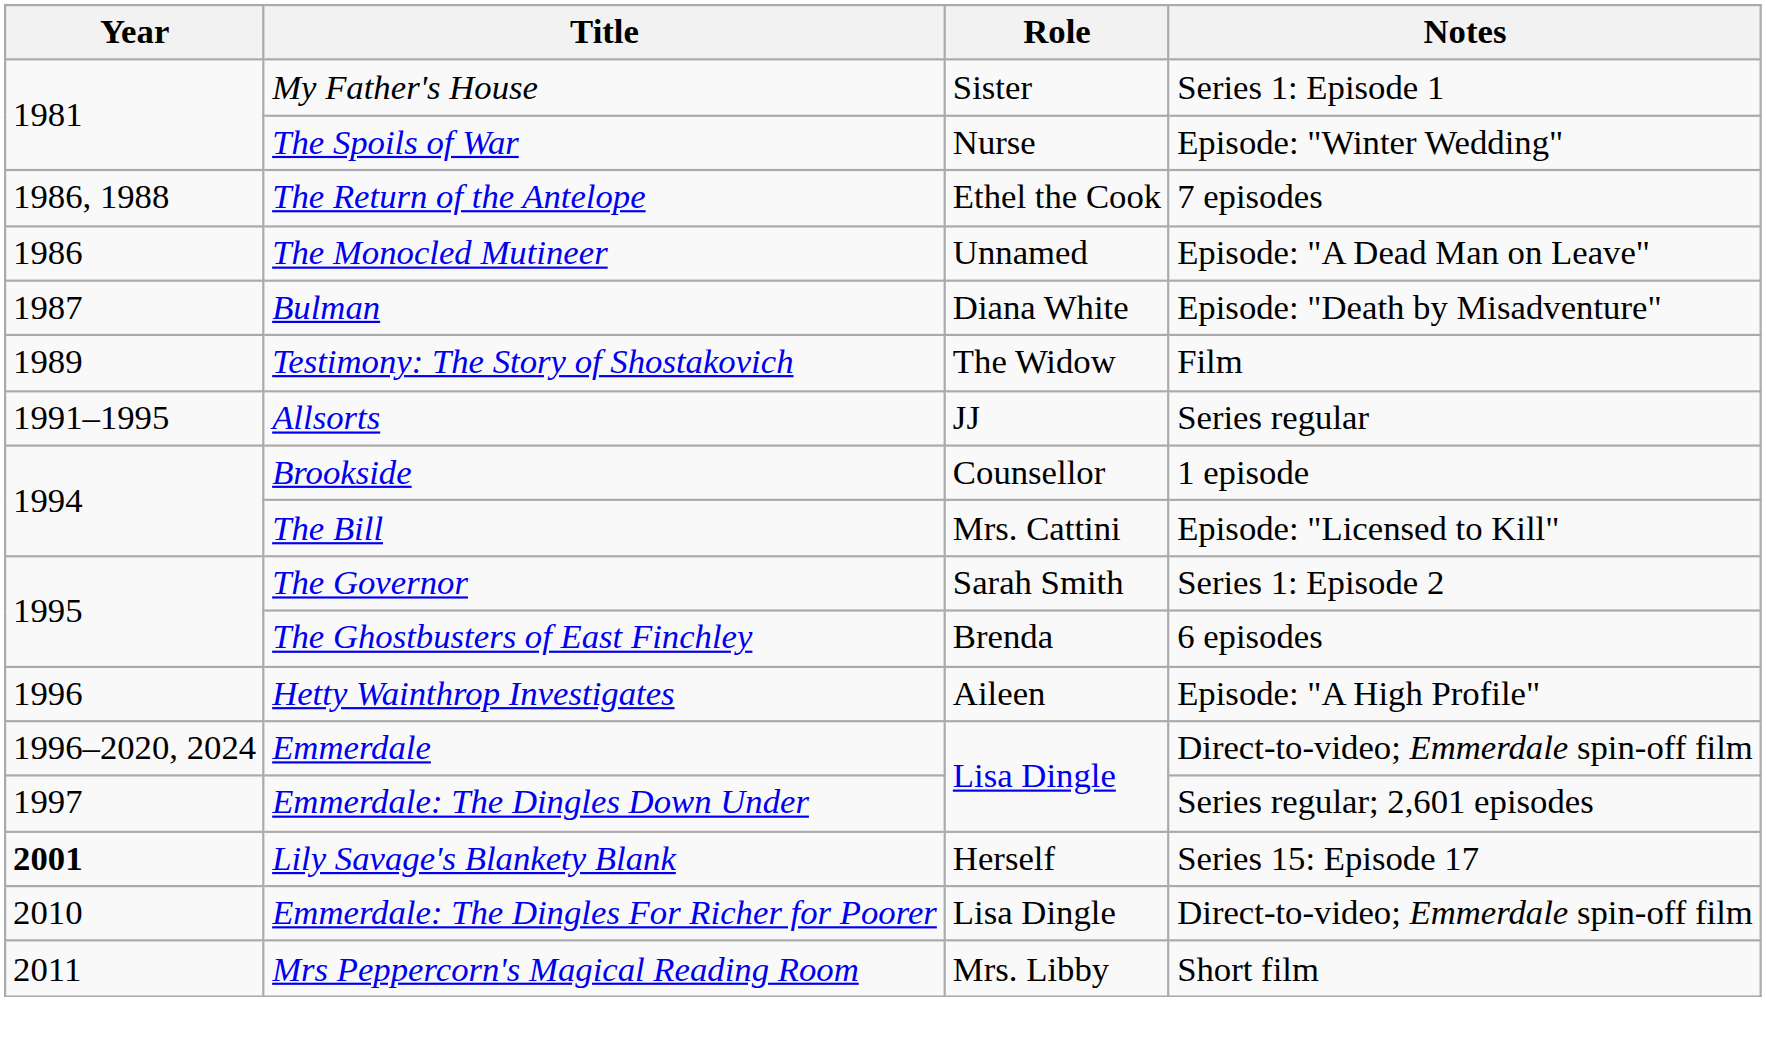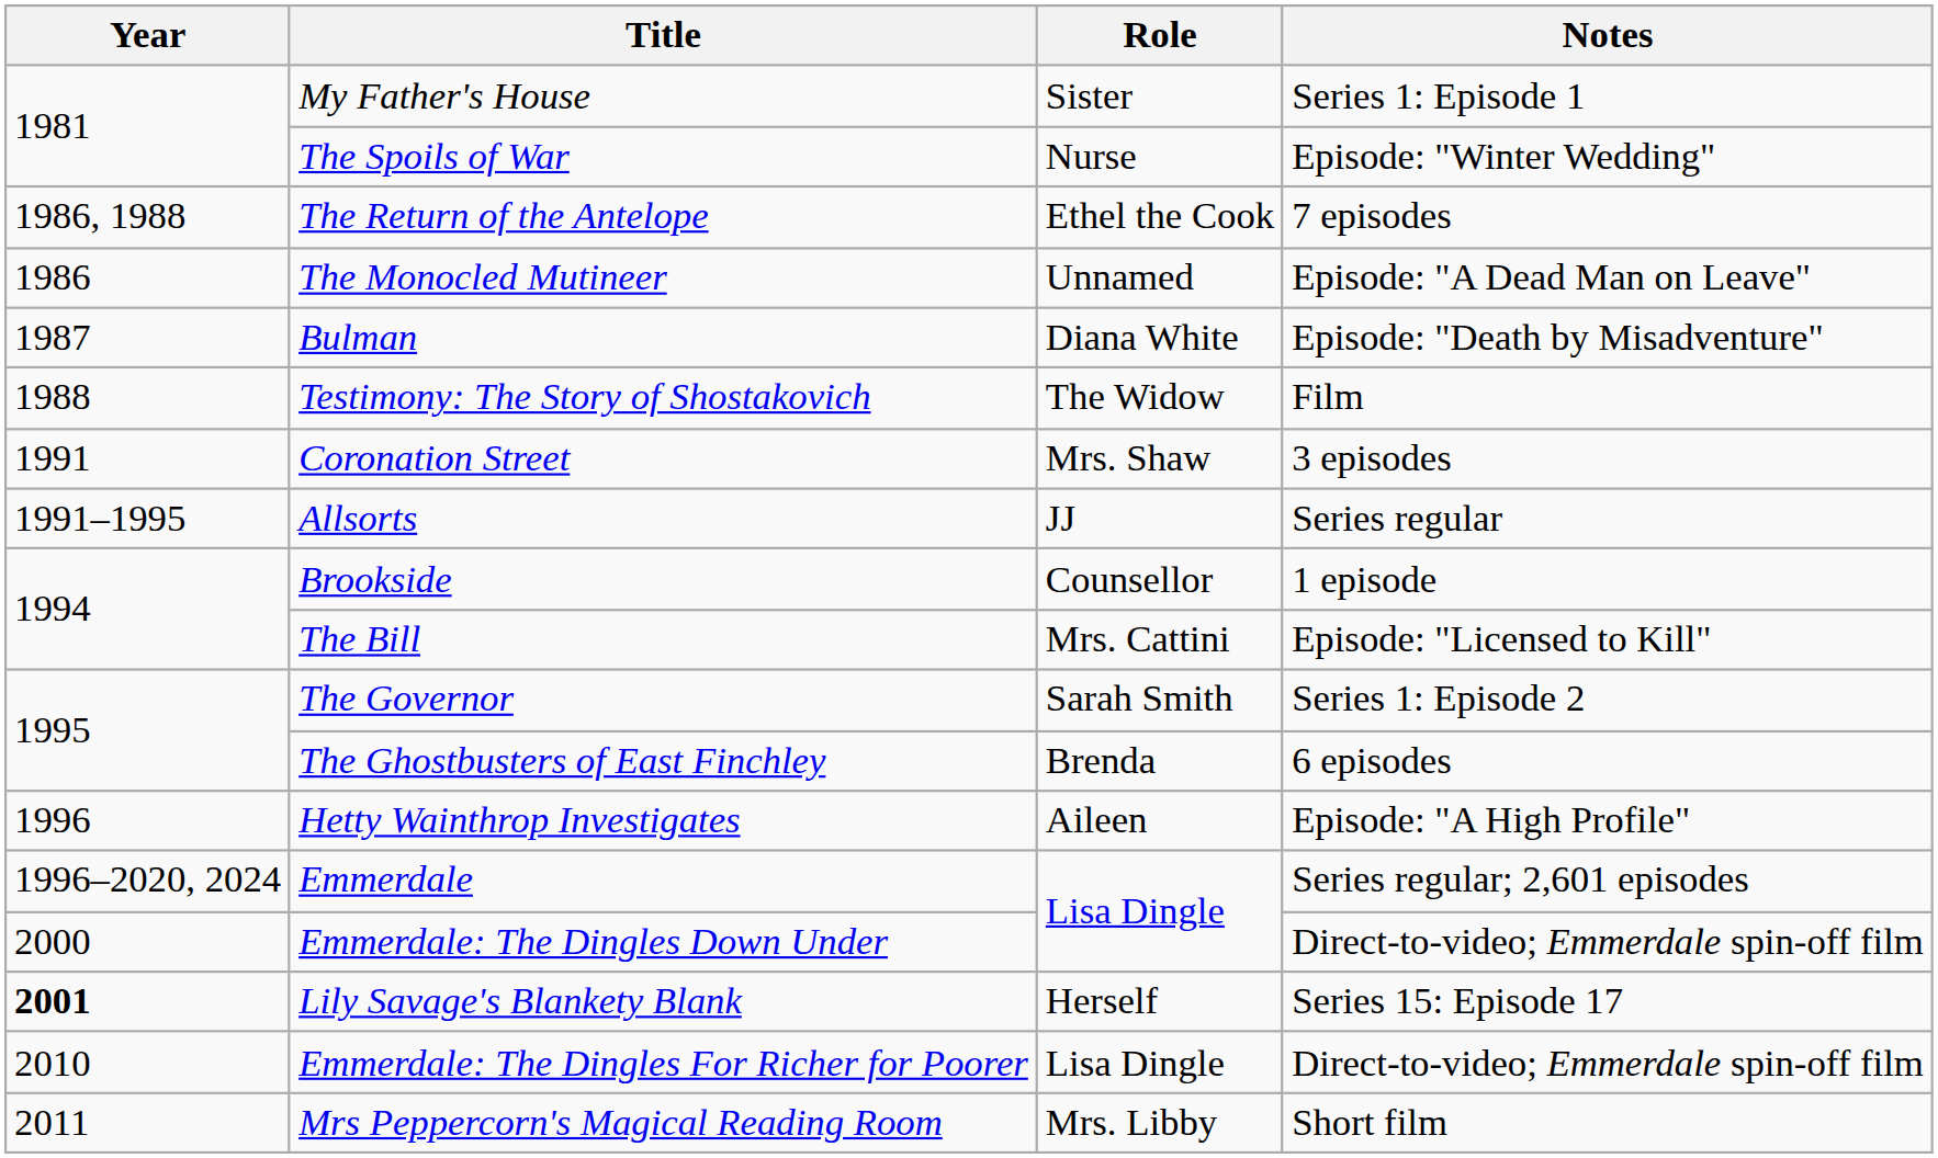 <table class="wikitable sortable">
 <tr>
 <th>Year</th>
 <th>Title</th>
 <th>Role</th>
 <th>Notes</th>
 </tr>
 <tr>
 <td rowspan="2">1981</td>
 <td><em>My Father's House</em></td>
 <td>Sister</td>
 <td>Series 1: Episode 1</td>
 </tr>
 <tr>
 <td><em><a href='#'>The Spoils of War</a></em></td>
 <td>Nurse</td>
 <td>Episode: "Winter Wedding"</td>
 </tr>
 <tr>
 <td>1986, 1988</td>
 <td><em><a href='#'>The Return of the Antelope</a></em></td>
 <td>Ethel the Cook</td>
 <td>7 episodes</td>
 </tr>
 <tr>
 <td>1986</td>
 <td><em><a href='#'>The Monocled Mutineer</a></em></td>
 <td>Unnamed</td>
 <td>Episode: "A Dead Man on Leave"</td>
 </tr>
 <tr>
 <td>1987</td>
 <td><em><a href='#'>Bulman</a></em></td>
 <td>Diana White</td>
 <td>Episode: "Death by Misadventure"</td>
 </tr>
 <tr>
-<td>1989</td>
+<td>1988</td>
 <td><em><a href='#'>Testimony: The Story of Shostakovich</a></em></td>
 <td>The Widow</td>
 <td>Film</td>
+</tr>
+<tr>
+<td>1991</td>
+<td><em><a href='#'>Coronation Street</a></em></td>
+<td>Mrs. Shaw</td>
+<td>3 episodes</td>
 </tr>
 <tr>
 <td>1991–1995</td>
 <td><em><a href='#'>Allsorts</a></em></td>
 <td>JJ</td>
 <td>Series regular</td>
 </tr>
 <tr>
 <td rowspan="2">1994</td>
 <td><em><a href='#'>Brookside</a></em></td>
 <td>Counsellor</td>
 <td>1 episode</td>
 </tr>
 <tr>
 <td><em><a href='#'>The Bill</a></em></td>
 <td>Mrs. Cattini</td>
 <td>Episode: "Licensed to Kill"</td>
 </tr>
 <tr>
 <td rowspan="2">1995</td>
 <td><em><a href='#'>The Governor</a></em></td>
 <td>Sarah Smith</td>
 <td>Series 1: Episode 2</td>
 </tr>
 <tr>
 <td><em><a href='#'>The Ghostbusters of East Finchley</a></em></td>
 <td>Brenda</td>
 <td>6 episodes</td>
 </tr>
 <tr>
 <td>1996</td>
 <td><em><a href='#'>Hetty Wainthrop Investigates</a></em></td>
 <td>Aileen</td>
 <td>Episode: "A High Profile"</td>
 </tr>
 <tr>
 <td>1996–2020, 2024</td>
 <td><em><a href='#'>Emmerdale</a></em></td>
 <td rowspan=2><a href='#'>Lisa Dingle</a></td>
-<td>Direct-to-video; <em>Emmerdale</em> spin-off film</td>
+<td>Series regular; 2,601 episodes</td>
 </tr>
 <tr>
-<td>1997</td>
+<td>2000</td>
 <td><em><a href='#'>Emmerdale: The Dingles Down Under</a></em></td>
-<td>Series regular; 2,601 episodes</td>
+<td>Direct-to-video; <em>Emmerdale</em> spin-off film</td>
 </tr>
 <tr>
 <td><strong>2001</strong></td>
 <td><em><a href='#'>Lily Savage's Blankety Blank</a></em></td>
 <td>Herself</td>
 <td>Series 15: Episode 17</td>
 </tr>
 <tr>
 <td>2010</td>
 <td><em><a href='#'>Emmerdale: The Dingles For Richer for Poorer</a></em></td>
 <td>Lisa Dingle</td>
 <td>Direct-to-video; <em>Emmerdale</em> spin-off film</td>
 </tr>
 <tr>
 <td>2011</td>
 <td><em><a href='#'>Mrs Peppercorn's Magical Reading Room</a></em></td>
 <td>Mrs. Libby</td>
 <td>Short film</td>
 </tr>
 <tr>
 </tr>
 </table>
